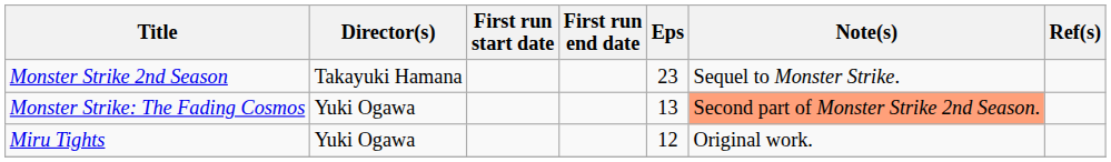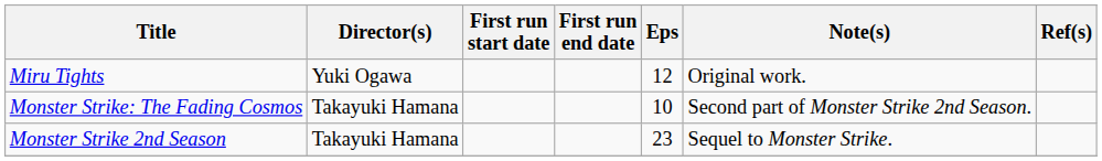 <table class="wikitable sortable">
 <tr>
 <th scope="col">Title</th>
 <th scope="col">Director(s)</th>
 <th scope="col">First run<br>start date</th>
 <th scope="col">First run<br>end date</th>
 <th scope="col" class="unsortable">Eps</th>
 <th scope="col" class="unsortable">Note(s)</th>
 <th scope="col" class="unsortable">Ref(s)</th>
 </tr>
 <tr>
+<td><em><a href='#'>Miru Tights</a></em></td>
+<td>Yuki Ogawa</td>
+<td></td>
+<td></td>
+<td style="text-align:center">12</td>
+<td>Original work.</td>
+<td style="text-align:center"></td>
+</tr>
+<tr>
+<td><em><a href='#'>Monster Strike: The Fading Cosmos</a></em></td>
+<td>Takayuki Hamana</td>
+<td></td>
+<td></td>
+<td style="text-align:center">10</td>
+<td>Second part of <em>Monster Strike 2nd Season</em>.</td>
+<td style="text-align:center"></td>
+</tr>
+<tr>
 <td><em><a href='#'>Monster Strike 2nd Season</a></em></td>
 <td>Takayuki Hamana</td>
 <td></td>
 <td></td>
 <td style="text-align:center">23</td>
 <td>Sequel to <em>Monster Strike</em>.</td>
 <td style="text-align:center"></td>
 </tr>
 <tr>
-<td><em><a href='#'>Monster Strike: The Fading Cosmos</a></em></td>
-<td>Yuki Ogawa</td>
-<td></td>
-<td></td>
-<td style="text-align:center">13</td>
-<td style="background: lightsalmon;">Second part of <em>Monster Strike 2nd Season</em>.</td>
-<td style="text-align:center"></td>
-</tr>
-<tr>
-<td><em><a href='#'>Miru Tights</a></em></td>
-<td>Yuki Ogawa</td>
-<td></td>
-<td></td>
-<td style="text-align:center">12</td>
-<td>Original work.</td>
-<td style="text-align:center"></td>
-</tr>
-<tr>
 </tr>
 </table>
